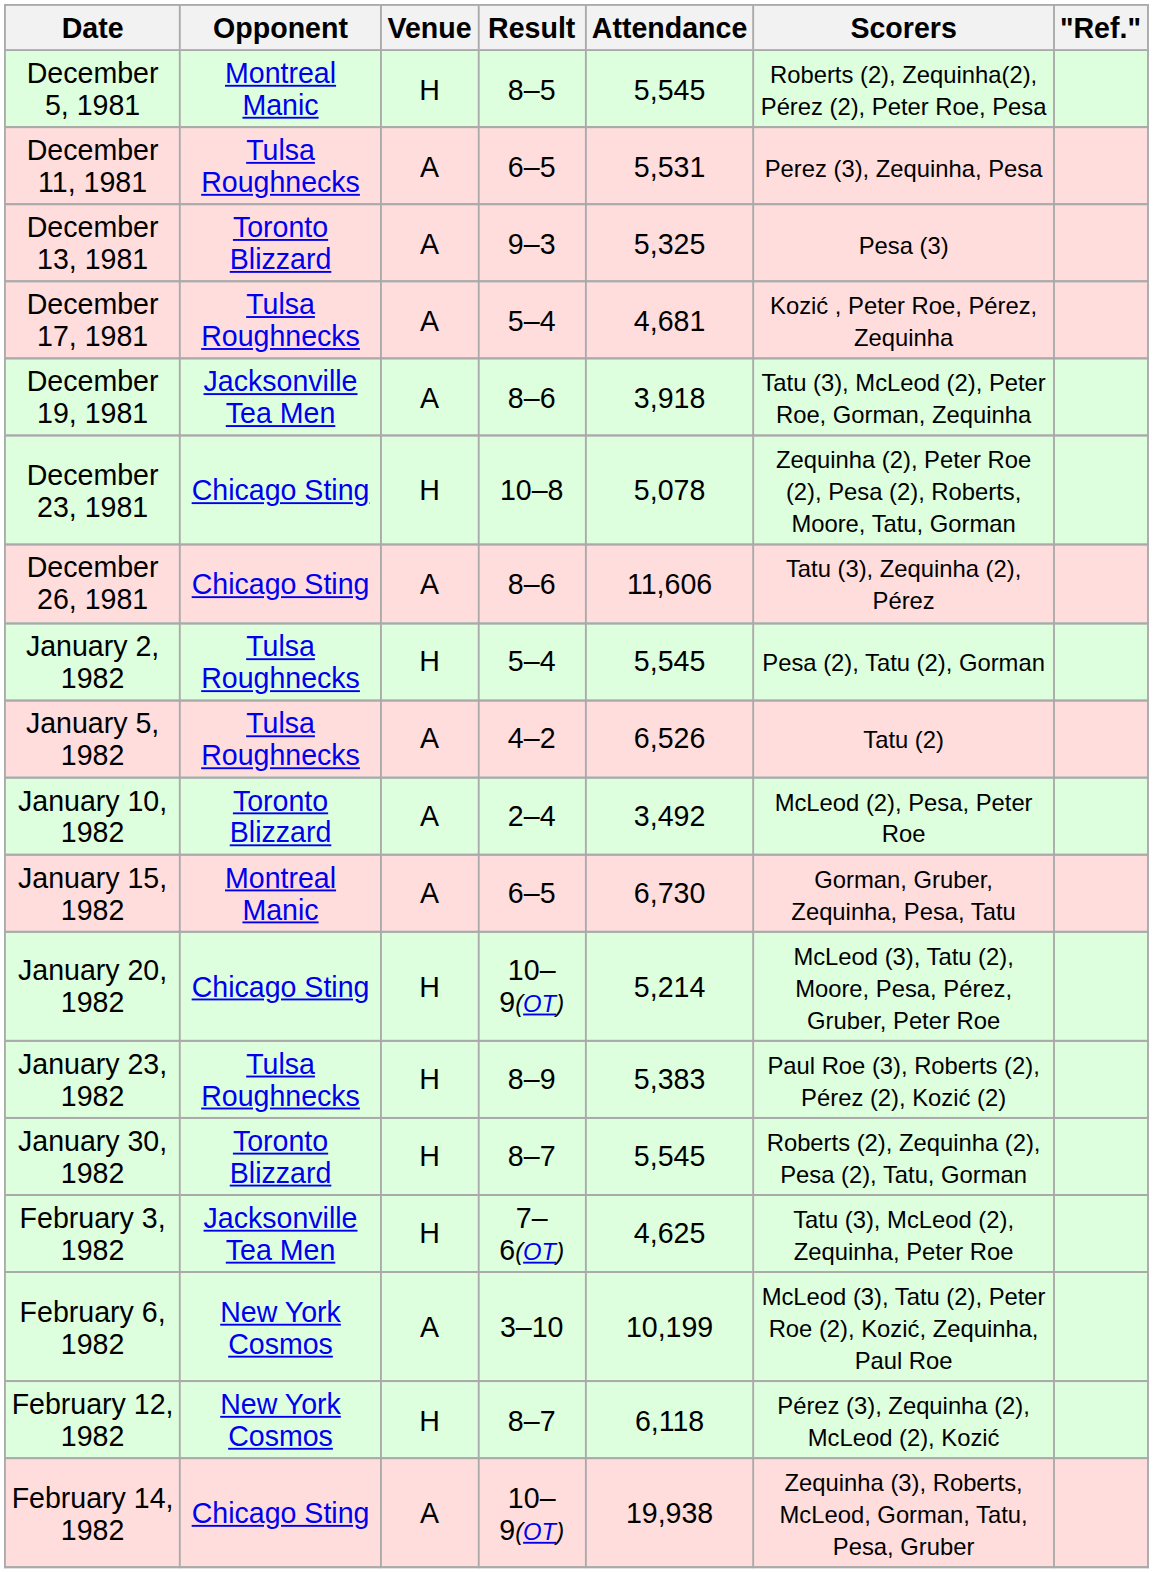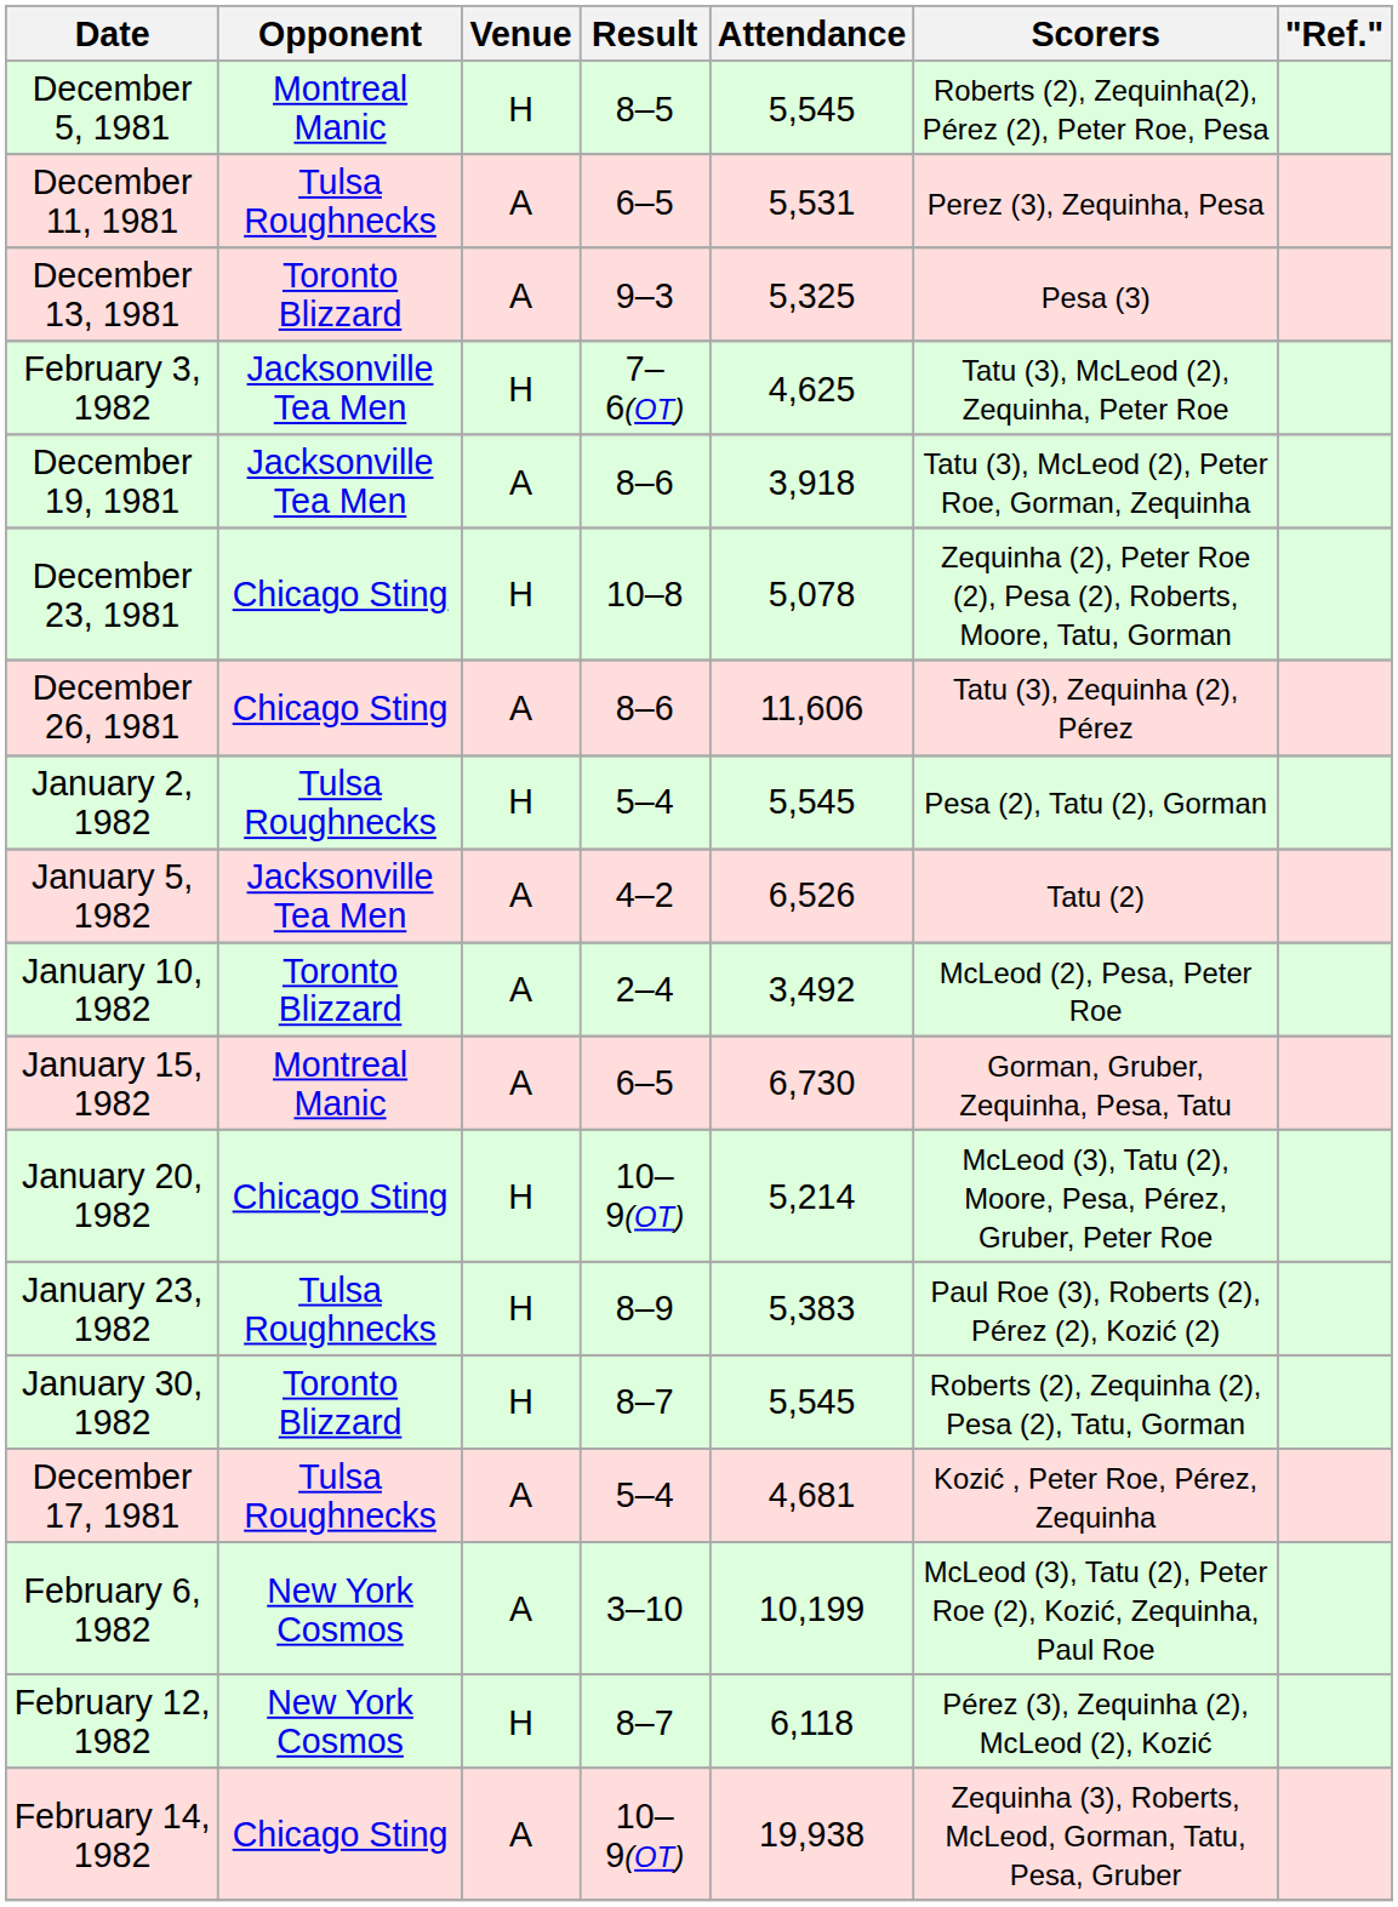 <table class="wikitable" style="font-size:95%; text-align:center">
 <tr>
 <th>Date</th>
 <th>Opponent</th>
 <th>Venue</th>
 <th>Result</th>
 <th>Attendance</th>
 <th>Scorers</th>
 <th>"Ref."</th>
 </tr>
 <tr bgcolor="#ddffdd">
 <td>December 5, 1981</td>
 <td><a href='#'>Montreal Manic</a></td>
 <td>H</td>
 <td>8–5</td>
 <td>5,545</td>
 <td><small>Roberts (2), Zequinha(2), Pérez (2), Peter Roe, Pesa</small></td>
 <td></td>
 </tr>
 <tr>
 </tr>
 <tr bgcolor="#ffdddd">
 <td>December 11, 1981</td>
 <td><a href='#'>Tulsa Roughnecks</a></td>
 <td>A</td>
 <td>6–5</td>
 <td>5,531</td>
 <td><small>Perez (3), Zequinha, Pesa</small></td>
 <td></td>
 </tr>
 <tr>
 </tr>
 <tr bgcolor="#ffdddd">
 <td>December 13, 1981</td>
 <td><a href='#'>Toronto Blizzard</a></td>
 <td>A</td>
 <td>9–3</td>
 <td>5,325</td>
 <td><small>Pesa (3)</small></td>
 <td></td>
 </tr>
 <tr>
 </tr>
-<tr bgcolor="#ffdddd">
-<td>December 17, 1981</td>
-<td><a href='#'>Tulsa Roughnecks</a></td>
-<td>A</td>
-<td>5–4</td>
-<td>4,681</td>
-<td><small>Kozić , Peter Roe, Pérez, Zequinha</small></td>
+<tr bgcolor="#ddffdd">
+<td> February 3, 1982</td>
+<td><a href='#'>Jacksonville Tea Men</a></td>
+<td>H</td>
+<td>7–6<small><em>(<a href='#'>OT</a>)</em></small></td>
+<td>4,625</td>
+<td><small>Tatu (3), McLeod (2), Zequinha, Peter Roe</small></td>
 <td></td>
 </tr>
 <tr>
 </tr>
 <tr bgcolor="#ddffdd">
 <td>December 19, 1981</td>
 <td><a href='#'>Jacksonville Tea Men</a></td>
 <td>A</td>
 <td>8–6</td>
 <td>3,918</td>
 <td><small>Tatu (3), McLeod (2), Peter Roe, Gorman, Zequinha</small></td>
 <td></td>
 </tr>
 <tr>
 </tr>
 <tr bgcolor="#ddffdd">
 <td>December 23, 1981</td>
 <td><a href='#'>Chicago Sting</a></td>
 <td>H</td>
 <td>10–8</td>
 <td>5,078</td>
 <td><small>Zequinha (2), Peter Roe (2), Pesa (2), Roberts, Moore, Tatu, Gorman</small></td>
 <td></td>
 </tr>
 <tr>
 </tr>
 <tr bgcolor="#ffdddd">
 <td>December 26, 1981</td>
 <td><a href='#'>Chicago Sting</a></td>
 <td>A</td>
 <td>8–6</td>
 <td>11,606</td>
 <td><small>Tatu (3), Zequinha (2), Pérez </small></td>
 <td></td>
 </tr>
 <tr>
 </tr>
 <tr bgcolor="#ddffdd">
 <td> January 2, 1982</td>
 <td><a href='#'>Tulsa Roughnecks</a></td>
 <td>H</td>
 <td>5–4</td>
 <td>5,545</td>
 <td><small>Pesa (2), Tatu (2), Gorman</small></td>
 <td></td>
 </tr>
 <tr>
 </tr>
 <tr bgcolor="#ffdddd">
 <td> January 5, 1982</td>
-<td><a href='#'>Tulsa Roughnecks</a></td>
+<td><a href='#'>Jacksonville Tea Men</a></td>
 <td>A</td>
 <td>4–2</td>
 <td>6,526</td>
 <td><small>Tatu (2)</small></td>
 <td></td>
 </tr>
 <tr>
 </tr>
 <tr bgcolor="#ddffdd">
 <td> January 10, 1982</td>
 <td><a href='#'>Toronto Blizzard</a></td>
 <td>A</td>
 <td>2–4</td>
 <td>3,492</td>
 <td><small>McLeod (2), Pesa, Peter Roe</small></td>
 <td></td>
 </tr>
 <tr>
 </tr>
 <tr bgcolor="#ffdddd">
 <td> January 15, 1982</td>
 <td><a href='#'>Montreal Manic</a></td>
 <td>A</td>
 <td>6–5</td>
 <td>6,730</td>
 <td><small>Gorman, Gruber, Zequinha, Pesa, Tatu</small></td>
 <td></td>
 </tr>
 <tr>
 </tr>
 <tr bgcolor="#ddffdd">
 <td> January 20, 1982</td>
 <td><a href='#'>Chicago Sting</a></td>
 <td>H</td>
 <td>10–9<small><em>(<a href='#'>OT</a>)</em></small></td>
 <td>5,214</td>
 <td><small>McLeod (3), Tatu (2), Moore, Pesa, Pérez, Gruber, Peter Roe</small></td>
 <td></td>
 </tr>
 <tr>
 </tr>
 <tr bgcolor="#ddffdd">
 <td> January 23, 1982</td>
 <td><a href='#'>Tulsa Roughnecks</a></td>
 <td>H</td>
 <td>8–9</td>
 <td>5,383</td>
 <td><small> Paul Roe (3), Roberts (2), Pérez (2), Kozić (2)</small></td>
 <td></td>
 </tr>
 <tr>
 </tr>
 <tr bgcolor="#ddffdd">
 <td> January 30, 1982</td>
 <td><a href='#'>Toronto Blizzard</a></td>
 <td>H</td>
 <td>8–7</td>
 <td>5,545</td>
 <td><small>Roberts (2), Zequinha (2), Pesa (2), Tatu, Gorman</small></td>
 <td></td>
 </tr>
 <tr>
 </tr>
-<tr bgcolor="#ddffdd">
-<td> February 3, 1982</td>
-<td><a href='#'>Jacksonville Tea Men</a></td>
-<td>H</td>
-<td>7–6<small><em>(<a href='#'>OT</a>)</em></small></td>
-<td>4,625</td>
-<td><small>Tatu (3), McLeod (2), Zequinha, Peter Roe</small></td>
+<tr bgcolor="#ffdddd">
+<td>December 17, 1981</td>
+<td><a href='#'>Tulsa Roughnecks</a></td>
+<td>A</td>
+<td>5–4</td>
+<td>4,681</td>
+<td><small>Kozić , Peter Roe, Pérez, Zequinha</small></td>
 <td></td>
 </tr>
 <tr>
 </tr>
 <tr bgcolor="#ddffdd">
 <td> February 6, 1982</td>
 <td><a href='#'>New York Cosmos</a></td>
 <td>A</td>
 <td>3–10</td>
 <td>10,199</td>
 <td><small>McLeod (3), Tatu (2), Peter Roe (2), Kozić, Zequinha, Paul Roe</small></td>
 <td></td>
 </tr>
 <tr>
 </tr>
 <tr bgcolor="#ddffdd">
 <td> February 12, 1982</td>
 <td><a href='#'>New York Cosmos</a></td>
 <td>H</td>
 <td>8–7</td>
 <td>6,118</td>
 <td><small>Pérez (3), Zequinha (2), McLeod (2), Kozić</small></td>
 <td></td>
 </tr>
 <tr>
 </tr>
 <tr bgcolor="#ffdddd">
 <td> February 14, 1982</td>
 <td><a href='#'>Chicago Sting</a></td>
 <td>A</td>
 <td>10–9<small><em>(<a href='#'>OT</a>)</em></small></td>
 <td>19,938</td>
 <td><small>Zequinha (3), Roberts, McLeod, Gorman, Tatu, Pesa, Gruber</small></td>
 <td></td>
 </tr>
 <tr>
 </tr>
 </table>
